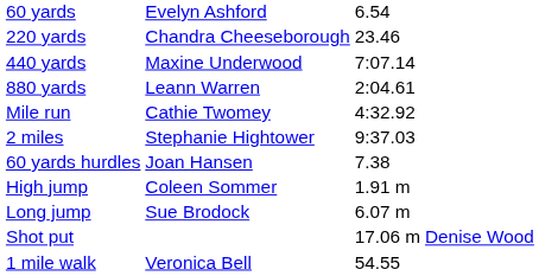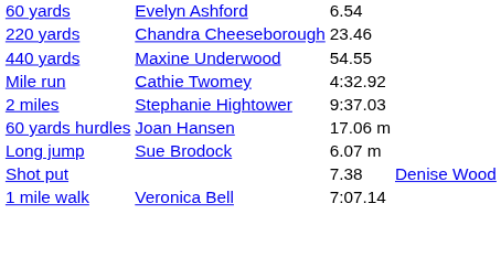 <table>
 <tr>
 <td><a href='#'>60 yards</a></td>
 <td><a href='#'>Evelyn Ashford</a></td>
 <td>6.54</td>
 <td></td>
 <td></td>
 <td></td>
 <td></td>
 </tr>
 <tr>
 <td><a href='#'>220 yards</a></td>
 <td><a href='#'>Chandra Cheeseborough</a></td>
 <td>23.46</td>
 <td></td>
 <td></td>
 <td></td>
 <td></td>
 </tr>
 <tr>
 <td><a href='#'>440 yards</a></td>
 <td><a href='#'>Maxine Underwood</a></td>
-<td>7:07.14</td>
-<td></td>
-<td></td>
-<td></td>
-<td></td>
-</tr>
-<tr>
-<td><a href='#'>880 yards</a></td>
-<td><a href='#'>Leann Warren</a></td>
-<td>2:04.61</td>
+<td>54.55</td>
 <td></td>
 <td></td>
 <td></td>
 <td></td>
 </tr>
 <tr>
 <td><a href='#'>Mile run</a></td>
 <td><a href='#'>Cathie Twomey</a></td>
 <td>4:32.92</td>
 <td></td>
 <td></td>
 <td></td>
 <td></td>
 </tr>
 <tr>
 <td><a href='#'>2 miles</a></td>
 <td><a href='#'>Stephanie Hightower</a></td>
 <td>9:37.03</td>
 <td></td>
 <td></td>
 <td></td>
 <td></td>
 </tr>
 <tr>
 <td><a href='#'>60 yards hurdles</a></td>
 <td><a href='#'>Joan Hansen</a></td>
-<td>7.38</td>
-<td></td>
-<td></td>
-<td></td>
-<td></td>
-</tr>
-<tr>
-<td><a href='#'>High jump</a></td>
-<td><a href='#'>Coleen Sommer</a></td>
-<td>1.91 m</td>
+<td>17.06 m</td>
 <td></td>
 <td></td>
 <td></td>
 <td></td>
 </tr>
 <tr>
 <td><a href='#'>Long jump</a></td>
 <td><a href='#'>Sue Brodock</a></td>
 <td>6.07 m</td>
 <td></td>
 <td></td>
 <td></td>
 <td></td>
 </tr>
 <tr>
 <td><a href='#'>Shot put</a></td>
 <td></td>
-<td>17.06 m</td>
+<td>7.38</td>
 <td><a href='#'>Denise Wood</a></td>
 <td></td>
 <td></td>
 <td></td>
 </tr>
 <tr>
 <td><a href='#'>1 mile walk</a></td>
 <td><a href='#'>Veronica Bell</a></td>
-<td>54.55</td>
+<td>7:07.14</td>
 <td></td>
 <td></td>
 <td></td>
 <td></td>
 </tr>
 </table>
